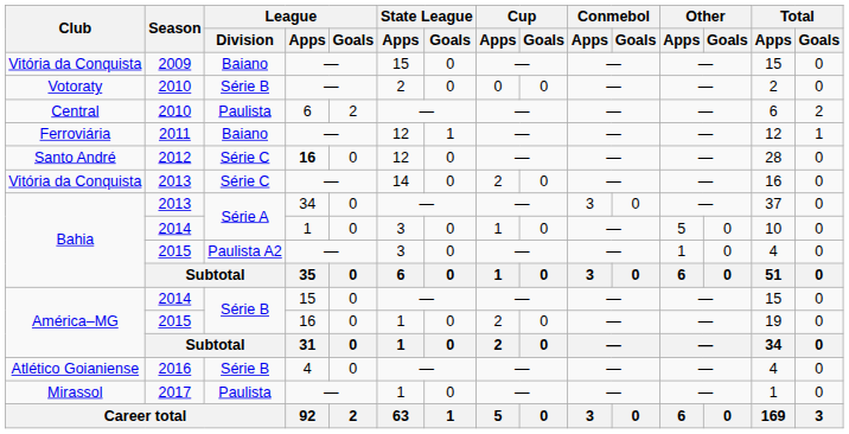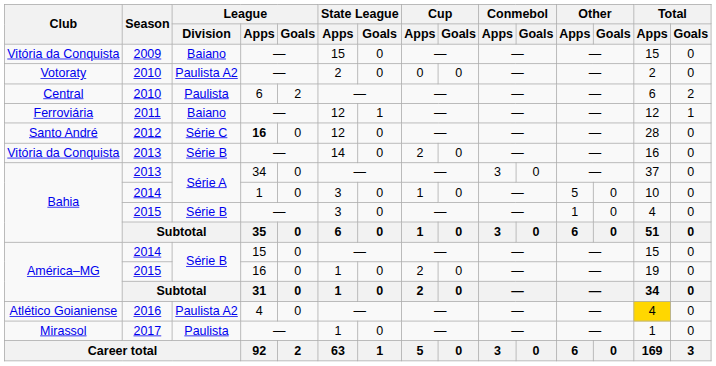 <table class="wikitable" style="text-align: center;">
 <tr>
 <th rowspan="2">Club</th>
 <th rowspan="2">Season</th>
 <th colspan="3">League</th>
 <th colspan="2">State League</th>
 <th colspan="2">Cup</th>
 <th colspan="2">Conmebol</th>
 <th colspan="2">Other</th>
 <th colspan="2">Total</th>
 </tr>
 <tr>
 <th>Division</th>
 <th>Apps</th>
 <th>Goals</th>
 <th>Apps</th>
 <th>Goals</th>
 <th>Apps</th>
 <th>Goals</th>
 <th>Apps</th>
 <th>Goals</th>
 <th>Apps</th>
 <th>Goals</th>
 <th>Apps</th>
 <th>Goals</th>
 </tr>
 <tr>
 <td valign="center"><a href='#'>Vitória da Conquista</a></td>
 <td><a href='#'>2009</a></td>
 <td><a href='#'>Baiano</a></td>
 <td colspan="2">—</td>
 <td>15</td>
 <td>0</td>
 <td colspan="2">—</td>
 <td colspan="2">—</td>
 <td colspan="2">—</td>
 <td>15</td>
 <td>0</td>
 </tr>
 <tr>
 <td valign="center"><a href='#'>Votoraty</a></td>
 <td><a href='#'>2010</a></td>
-<td><a href='#'>Série B</a></td>
+<td><a href='#'>Paulista A2</a></td>
 <td colspan="2">—</td>
 <td>2</td>
 <td>0</td>
 <td>0</td>
 <td>0</td>
 <td colspan="2">—</td>
 <td colspan="2">—</td>
 <td>2</td>
 <td>0</td>
 </tr>
 <tr>
 <td valign="center"><a href='#'>Central</a></td>
 <td><a href='#'>2010</a></td>
 <td><a href='#'>Paulista</a></td>
 <td>6</td>
 <td>2</td>
 <td colspan="2">—</td>
 <td colspan="2">—</td>
 <td colspan="2">—</td>
 <td colspan="2">—</td>
 <td>6</td>
 <td>2</td>
 </tr>
 <tr>
 <td valign="center"><a href='#'>Ferroviária</a></td>
 <td><a href='#'>2011</a></td>
 <td><a href='#'>Baiano</a></td>
 <td colspan="2">—</td>
 <td>12</td>
 <td>1</td>
 <td colspan="2">—</td>
 <td colspan="2">—</td>
 <td colspan="2">—</td>
 <td>12</td>
 <td>1</td>
 </tr>
 <tr>
 <td valign="center"><a href='#'>Santo André</a></td>
 <td><a href='#'>2012</a></td>
 <td><a href='#'>Série C</a></td>
 <td><strong>16</strong></td>
 <td>0</td>
 <td>12</td>
 <td>0</td>
 <td colspan="2">—</td>
 <td colspan="2">—</td>
 <td colspan="2">—</td>
 <td>28</td>
 <td>0</td>
 </tr>
 <tr>
 <td valign="center"><a href='#'>Vitória da Conquista</a></td>
 <td><a href='#'>2013</a></td>
-<td><a href='#'>Série C</a></td>
+<td><a href='#'>Série B</a></td>
 <td colspan="2">—</td>
 <td>14</td>
 <td>0</td>
 <td>2</td>
 <td>0</td>
 <td colspan="2">—</td>
 <td colspan="2">—</td>
 <td>16</td>
 <td>0</td>
 </tr>
 <tr>
 <td rowspan=4 valign="center"><a href='#'>Bahia</a></td>
 <td><a href='#'>2013</a></td>
 <td rowspan=2><a href='#'>Série A</a></td>
 <td>34</td>
 <td>0</td>
 <td colspan="2">—</td>
 <td colspan="2">—</td>
 <td>3</td>
 <td>0</td>
 <td colspan="2">—</td>
 <td>37</td>
 <td>0</td>
 </tr>
 <tr>
 <td><a href='#'>2014</a></td>
 <td>1</td>
 <td>0</td>
 <td>3</td>
 <td>0</td>
 <td>1</td>
 <td>0</td>
 <td colspan="2">—</td>
 <td>5</td>
 <td>0</td>
 <td>10</td>
 <td>0</td>
 </tr>
 <tr>
 <td><a href='#'>2015</a></td>
-<td><a href='#'>Paulista A2</a></td>
+<td><a href='#'>Série B</a></td>
 <td colspan="2">—</td>
 <td>3</td>
 <td>0</td>
 <td colspan="2">—</td>
 <td colspan="2">—</td>
 <td>1</td>
 <td>0</td>
 <td>4</td>
 <td>0</td>
 </tr>
 <tr>
 <th colspan="2"><strong>Subtotal</strong></th>
 <th>35</th>
 <th>0</th>
 <th>6</th>
 <th>0</th>
 <th>1</th>
 <th>0</th>
 <th>3</th>
 <th>0</th>
 <th>6</th>
 <th>0</th>
 <th>51</th>
 <th>0</th>
 </tr>
 <tr>
 <td rowspan=3 valign="center"><a href='#'>América–MG</a></td>
 <td><a href='#'>2014</a></td>
 <td rowspan=2><a href='#'>Série B</a></td>
 <td>15</td>
 <td>0</td>
 <td colspan="2">—</td>
 <td colspan="2">—</td>
 <td colspan="2">—</td>
 <td colspan="2">—</td>
 <td>15</td>
 <td>0</td>
 </tr>
 <tr>
 <td><a href='#'>2015</a></td>
 <td>16</td>
 <td>0</td>
 <td>1</td>
 <td>0</td>
 <td>2</td>
 <td>0</td>
 <td colspan="2">—</td>
 <td colspan="2">—</td>
 <td>19</td>
 <td>0</td>
 </tr>
 <tr>
 <th colspan="2"><strong>Subtotal</strong></th>
 <th>31</th>
 <th>0</th>
 <th>1</th>
 <th>0</th>
 <th>2</th>
 <th>0</th>
 <th colspan="2">—</th>
 <th colspan="2">—</th>
 <th>34</th>
 <th>0</th>
 </tr>
 <tr>
 <td valign="center"><a href='#'>Atlético Goianiense</a></td>
 <td><a href='#'>2016</a></td>
-<td><a href='#'>Série B</a></td>
+<td><a href='#'>Paulista A2</a></td>
 <td>4</td>
 <td>0</td>
 <td colspan="2">—</td>
 <td colspan="2">—</td>
 <td colspan="2">—</td>
 <td colspan="2">—</td>
-<td>4</td>
+<td style="background: gold;">4</td>
 <td>0</td>
 </tr>
 <tr>
 <td valign="center"><a href='#'>Mirassol</a></td>
 <td><a href='#'>2017</a></td>
 <td><a href='#'>Paulista</a></td>
 <td colspan="2">—</td>
 <td>1</td>
 <td>0</td>
 <td colspan="2">—</td>
 <td colspan="2">—</td>
 <td colspan="2">—</td>
 <td>1</td>
 <td>0</td>
 </tr>
 <tr>
 <th colspan="3"><strong>Career total</strong></th>
 <th>92</th>
 <th>2</th>
 <th>63</th>
 <th>1</th>
 <th>5</th>
 <th>0</th>
 <th>3</th>
 <th>0</th>
 <th>6</th>
 <th>0</th>
 <th>169</th>
 <th>3</th>
 </tr>
 </table>
